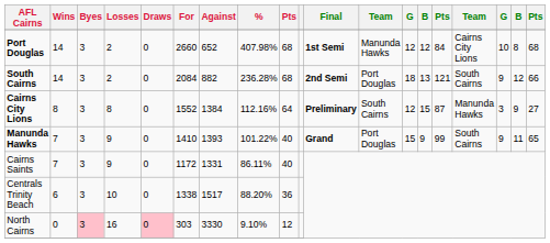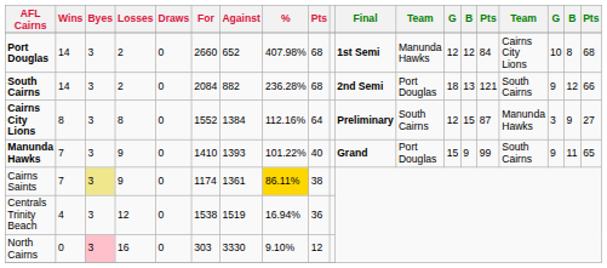 <table style="font-size: 85%; text-align: left;" class="wikitable">
 <tr>
 <th style="color:crimson">AFL Cairns</th>
 <th style="color:crimson">Wins</th>
 <th style="color:crimson">Byes</th>
 <th style="color:crimson">Losses</th>
 <th style="color:crimson">Draws</th>
 <th style="color:crimson">For</th>
 <th style="color:crimson">Against</th>
 <th style="color:crimson">%</th>
 <th style="color:crimson">Pts</th>
 <th></th>
 <th style="color:green">Final</th>
 <th style="color:green">Team</th>
 <th style="color:green">G</th>
 <th style="color:green">B</th>
 <th style="color:green">Pts</th>
 <th style="color:green">Team</th>
 <th style="color:green">G</th>
 <th style="color:green">B</th>
 <th style="color:green">Pts</th>
 </tr>
 <tr>
 </tr>
 <tr>
 </tr>
 <tr>
 <td><strong>   Port Douglas   </strong></td>
 <td>14</td>
 <td>3</td>
 <td>2</td>
 <td>0</td>
 <td>2660</td>
 <td>652</td>
 <td>407.98%</td>
 <td>68</td>
 <td></td>
 <td><strong>1st Semi</strong></td>
 <td>Manunda Hawks</td>
 <td>12</td>
 <td>12</td>
 <td>84</td>
 <td>Cairns City Lions</td>
 <td>10</td>
 <td>8</td>
 <td>68</td>
 </tr>
 <tr>
 <td><strong>   South Cairns   </strong></td>
 <td>14</td>
 <td>3</td>
 <td>2</td>
 <td>0</td>
 <td>2084</td>
 <td>882</td>
 <td>236.28%</td>
 <td>68</td>
 <td></td>
 <td><strong>2nd Semi</strong></td>
 <td>Port Douglas</td>
 <td>18</td>
 <td>13</td>
 <td>121</td>
 <td>South Cairns</td>
 <td>9</td>
 <td>12</td>
 <td>66</td>
 </tr>
 <tr>
 <td><strong>   Cairns City Lions   </strong></td>
 <td>8</td>
 <td>3</td>
 <td>8</td>
 <td>0</td>
 <td>1552</td>
 <td>1384</td>
 <td>112.16%</td>
 <td>64</td>
 <td></td>
 <td><strong>Preliminary</strong></td>
 <td>South Cairns</td>
 <td>12</td>
 <td>15</td>
 <td>87</td>
 <td>Manunda Hawks</td>
 <td>3</td>
 <td>9</td>
 <td>27</td>
 </tr>
 <tr>
 <td><strong>   Manunda Hawks   </strong></td>
 <td>7</td>
 <td>3</td>
 <td>9</td>
 <td>0</td>
 <td>1410</td>
 <td>1393</td>
 <td>101.22%</td>
 <td>40</td>
 <td></td>
 <td><strong>Grand</strong></td>
 <td>Port Douglas</td>
 <td>15</td>
 <td>9</td>
 <td>99</td>
 <td>South Cairns</td>
 <td>9</td>
 <td>11</td>
 <td>65</td>
 </tr>
 <tr>
 <td>Cairns Saints</td>
 <td>7</td>
-<td>3</td>
+<td style="background: khaki;">3</td>
 <td>9</td>
 <td>0</td>
-<td>1172</td>
-<td>1331</td>
-<td>86.11%</td>
-<td>40</td>
+<td>1174</td>
+<td>1361</td>
+<td style="background: gold;">86.11%</td>
+<td>38</td>
 <td></td>
 </tr>
 <tr>
 <td>Centrals Trinity Beach</td>
-<td>6</td>
+<td>4</td>
 <td>3</td>
-<td>10</td>
+<td>12</td>
 <td>0</td>
-<td>1338</td>
-<td>1517</td>
-<td>88.20%</td>
+<td>1538</td>
+<td>1519</td>
+<td>16.94%</td>
 <td>36</td>
 <td></td>
 </tr>
 <tr>
 <td>North Cairns</td>
 <td>0</td>
 <td style="background: pink;">3</td>
 <td>16</td>
-<td style="background: pink;">0</td>
+<td>0</td>
 <td>303</td>
 <td>3330</td>
 <td>9.10%</td>
 <td>12</td>
 <td></td>
 </tr>
 <tr>
 </tr>
 </table>
